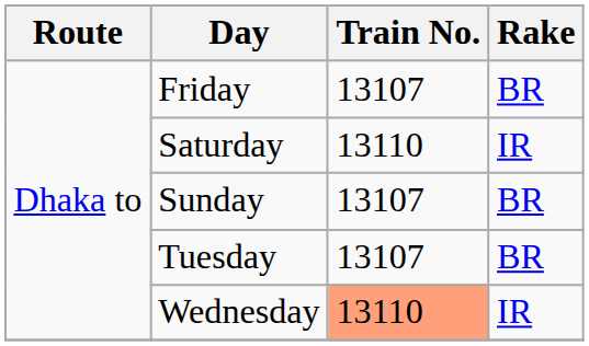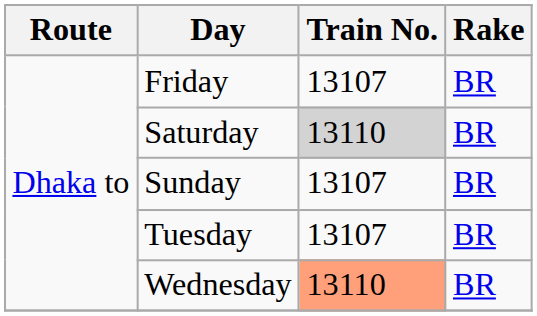 <table class="wikitable">
 <tr>
 <th>Route</th>
 <th>Day</th>
 <th>Train No.</th>
 <th>Rake</th>
 </tr>
 <tr>
 <td rowspan="5"><a href='#'>Dhaka</a> to </td>
 <td>Friday</td>
 <td>13107</td>
 <td><a href='#'>BR</a></td>
 </tr>
 <tr>
 <td>Saturday</td>
-<td>13110</td>
-<td><a href='#'>IR</a></td>
+<td style="background: lightgrey;">13110</td>
+<td><a href='#'>BR</a></td>
 </tr>
 <tr>
 <td>Sunday</td>
 <td>13107</td>
 <td><a href='#'>BR</a></td>
 </tr>
 <tr>
 <td>Tuesday</td>
 <td>13107</td>
 <td><a href='#'>BR</a></td>
 </tr>
 <tr>
 <td>Wednesday</td>
 <td style="background: lightsalmon;">13110</td>
-<td><a href='#'>IR</a></td>
+<td><a href='#'>BR</a></td>
 </tr>
 <tr>
 </tr>
 </table>
